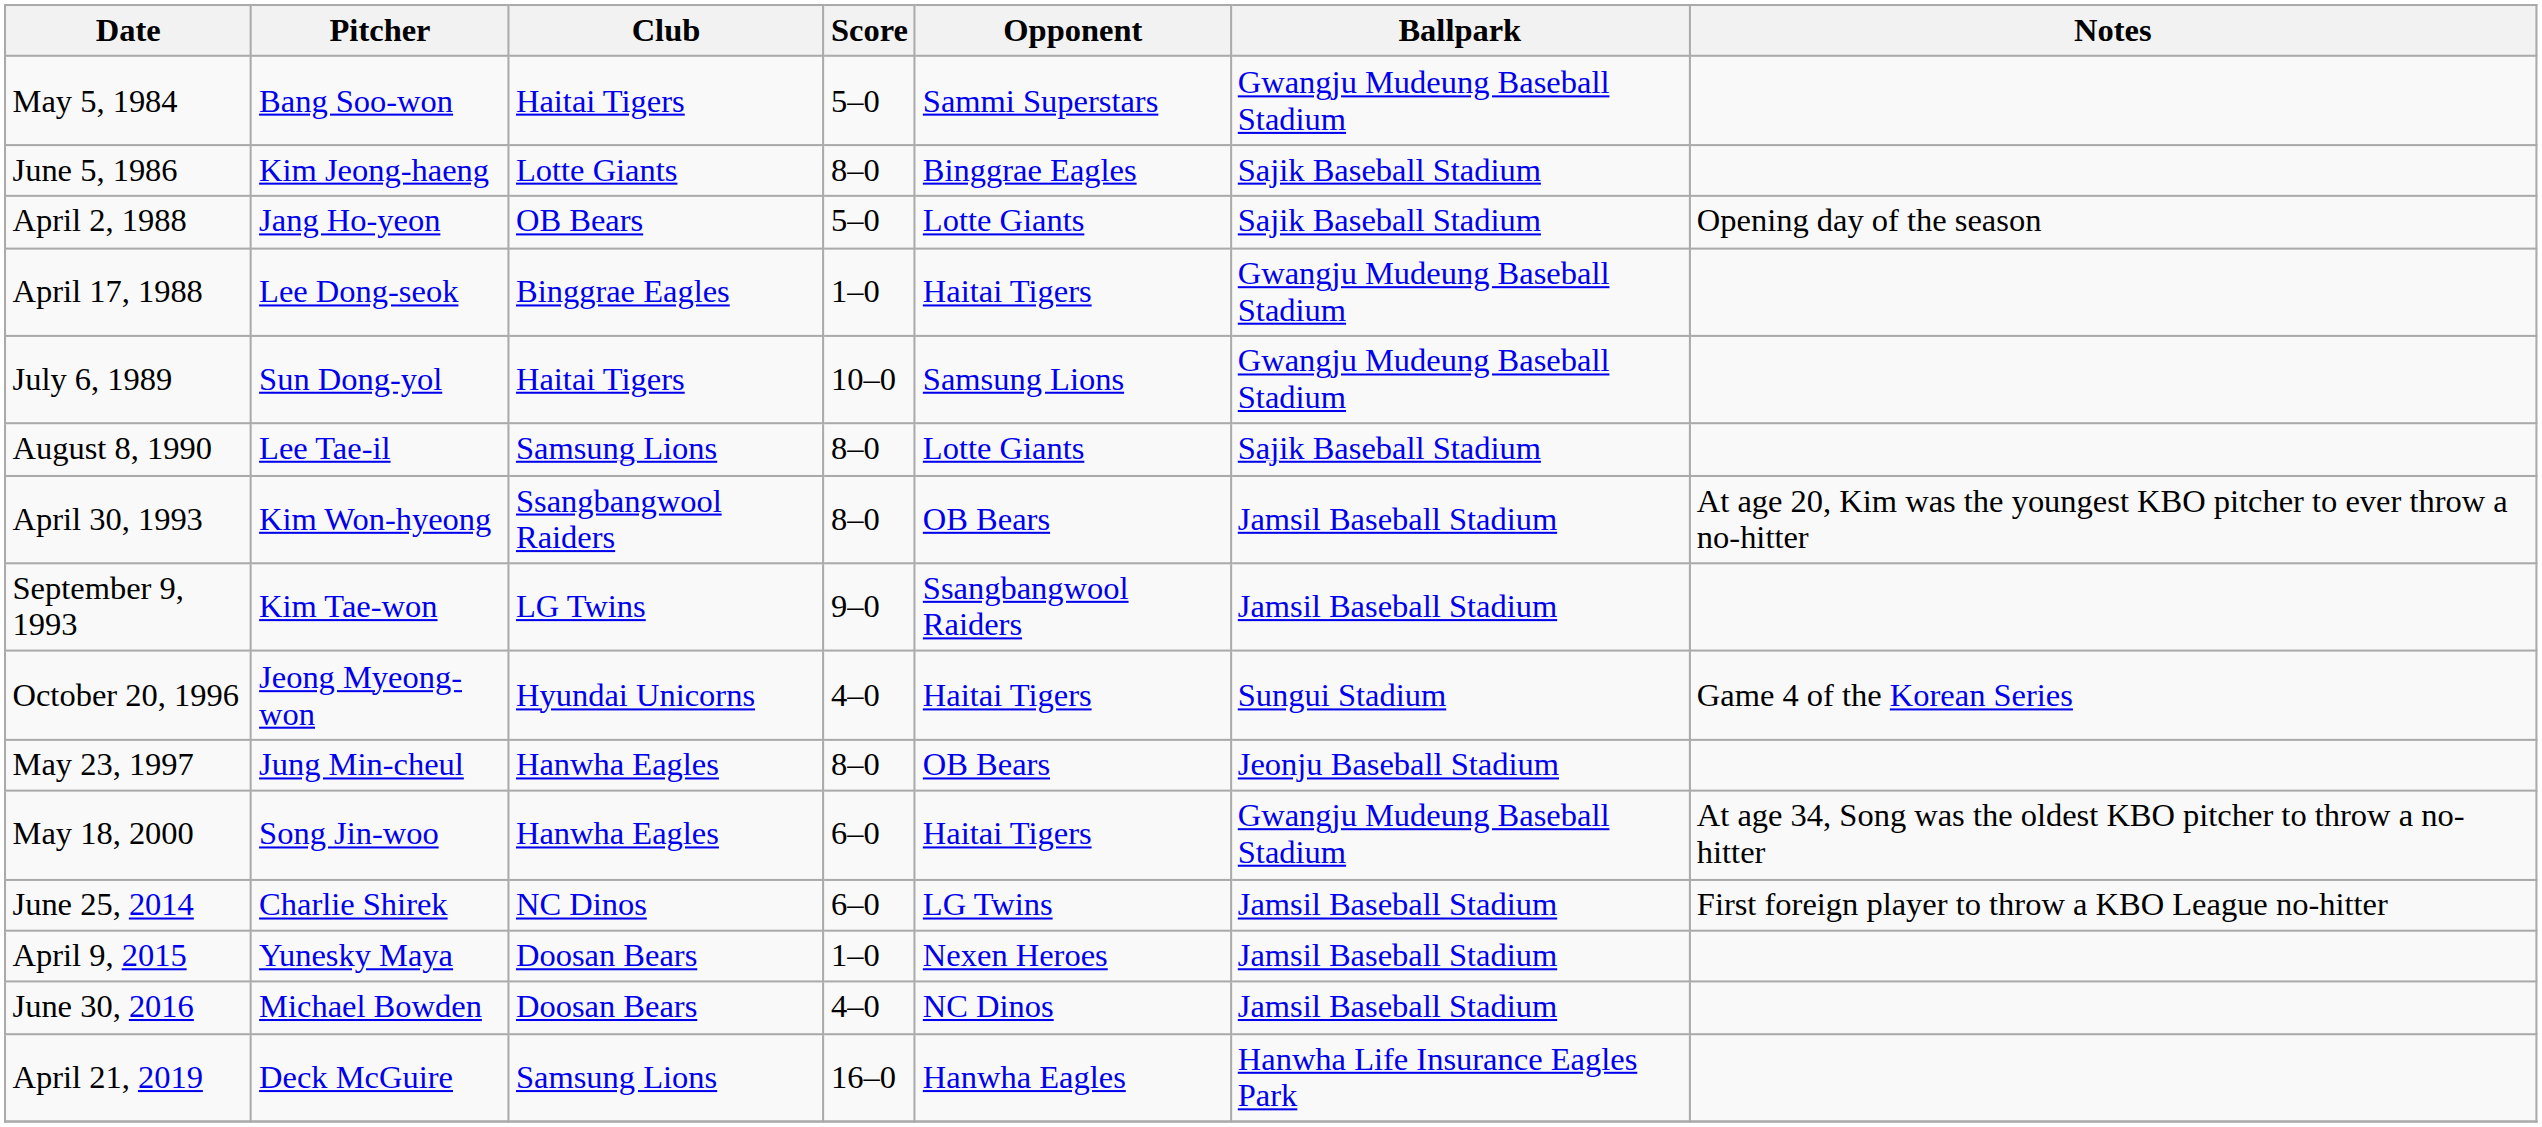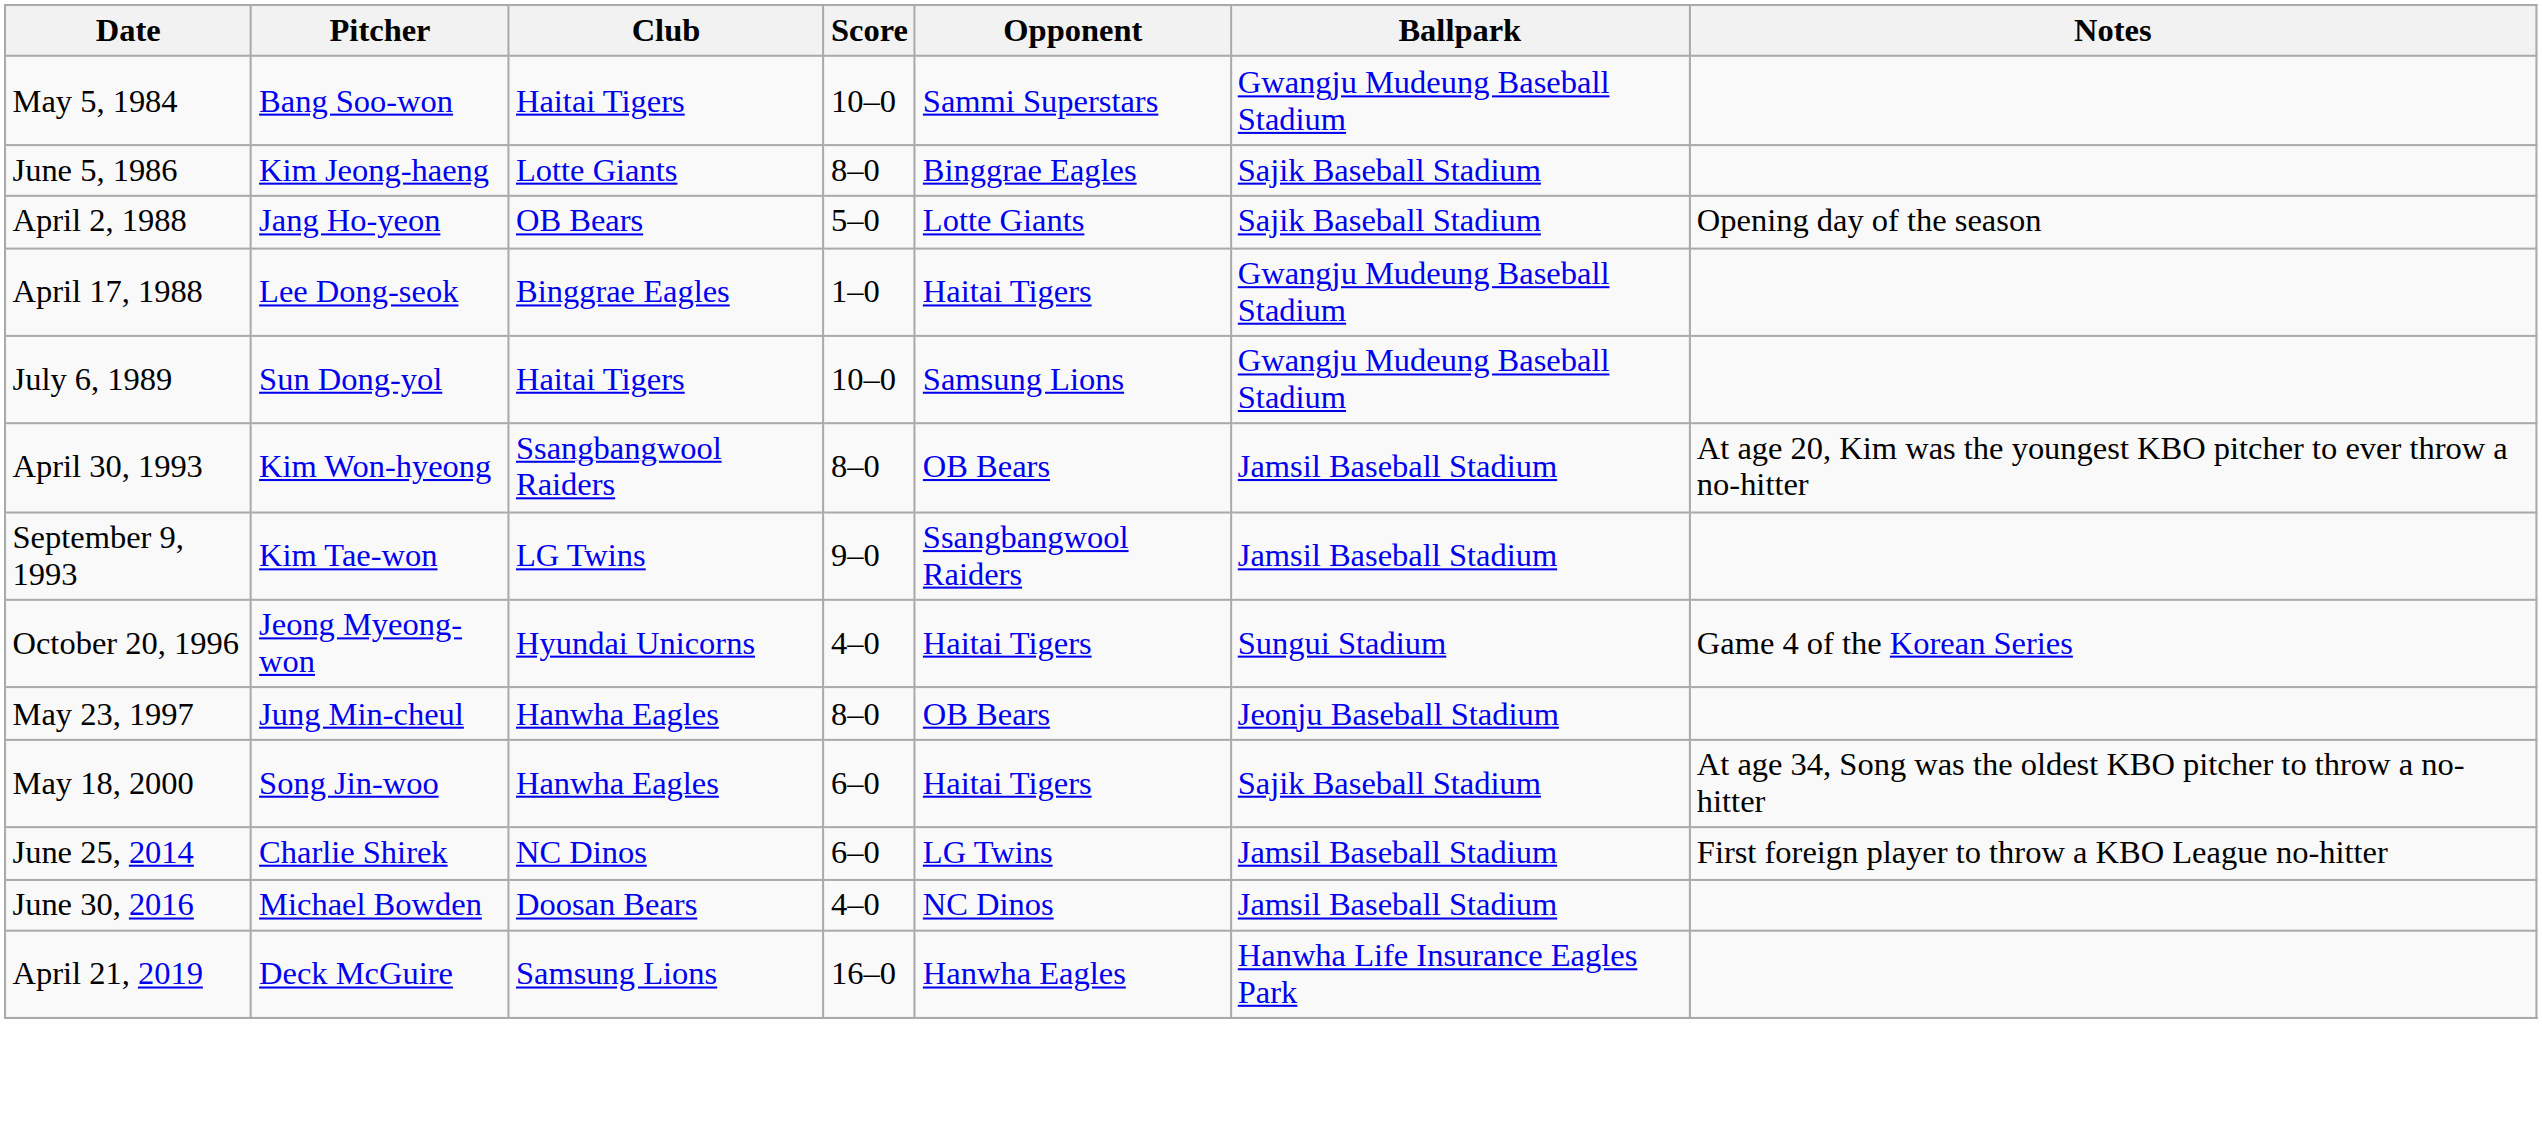 <table class="wikitable sortable">
 <tr>
 <th>Date</th>
 <th>Pitcher</th>
 <th>Club</th>
 <th>Score</th>
 <th>Opponent</th>
 <th>Ballpark</th>
 <th>Notes</th>
 </tr>
 <tr>
 <td>May 5, 1984</td>
 <td><a href='#'>Bang Soo-won</a></td>
 <td><a href='#'>Haitai Tigers</a></td>
-<td>5–0</td>
+<td>10–0</td>
 <td><a href='#'>Sammi Superstars</a></td>
 <td><a href='#'>Gwangju Mudeung Baseball Stadium</a></td>
 <td></td>
 </tr>
 <tr>
 <td>June 5, 1986</td>
 <td><a href='#'>Kim Jeong-haeng</a></td>
 <td><a href='#'>Lotte Giants</a></td>
 <td>8–0</td>
 <td><a href='#'>Binggrae Eagles</a></td>
 <td><a href='#'>Sajik Baseball Stadium</a></td>
 <td></td>
 </tr>
 <tr>
 <td>April 2, 1988</td>
 <td><a href='#'>Jang Ho-yeon</a></td>
 <td><a href='#'>OB Bears</a></td>
 <td>5–0</td>
 <td><a href='#'>Lotte Giants</a></td>
 <td><a href='#'>Sajik Baseball Stadium</a></td>
 <td>Opening day of the season</td>
 </tr>
 <tr>
 <td>April 17, 1988</td>
 <td><a href='#'>Lee Dong-seok</a></td>
 <td><a href='#'>Binggrae Eagles</a></td>
 <td>1–0</td>
 <td><a href='#'>Haitai Tigers</a></td>
 <td><a href='#'>Gwangju Mudeung Baseball Stadium</a></td>
 <td></td>
 </tr>
 <tr>
 <td>July 6, 1989</td>
 <td><a href='#'>Sun Dong-yol</a></td>
 <td><a href='#'>Haitai Tigers</a></td>
 <td>10–0</td>
 <td><a href='#'>Samsung Lions</a></td>
 <td><a href='#'>Gwangju Mudeung Baseball Stadium</a></td>
-<td></td>
-</tr>
-<tr>
-<td>August 8, 1990</td>
-<td><a href='#'>Lee Tae-il</a></td>
-<td><a href='#'>Samsung Lions</a></td>
-<td>8–0</td>
-<td><a href='#'>Lotte Giants</a></td>
-<td><a href='#'>Sajik Baseball Stadium</a></td>
 <td></td>
 </tr>
 <tr>
 <td>April 30, 1993</td>
 <td><a href='#'>Kim Won-hyeong</a></td>
 <td><a href='#'>Ssangbangwool Raiders</a></td>
 <td>8–0</td>
 <td><a href='#'>OB Bears</a></td>
 <td><a href='#'>Jamsil Baseball Stadium</a></td>
 <td>At age 20, Kim was the youngest KBO pitcher to ever throw a no-hitter</td>
 </tr>
 <tr>
 <td>September 9, 1993</td>
 <td><a href='#'>Kim Tae-won</a></td>
 <td><a href='#'>LG Twins</a></td>
 <td>9–0</td>
 <td><a href='#'>Ssangbangwool Raiders</a></td>
 <td><a href='#'>Jamsil Baseball Stadium</a></td>
 <td></td>
 </tr>
 <tr>
 <td>October 20, 1996</td>
 <td><a href='#'>Jeong Myeong-won</a></td>
 <td><a href='#'>Hyundai Unicorns</a></td>
 <td>4–0</td>
 <td><a href='#'>Haitai Tigers</a></td>
 <td><a href='#'>Sungui Stadium</a></td>
 <td>Game 4 of the <a href='#'>Korean Series</a></td>
 </tr>
 <tr>
 <td>May 23, 1997</td>
 <td><a href='#'>Jung Min-cheul</a></td>
 <td><a href='#'>Hanwha Eagles</a></td>
 <td>8–0</td>
 <td><a href='#'>OB Bears</a></td>
 <td><a href='#'>Jeonju Baseball Stadium</a></td>
 </tr>
 <tr>
 <td>May 18, 2000</td>
 <td><a href='#'>Song Jin-woo</a></td>
 <td><a href='#'>Hanwha Eagles</a></td>
 <td>6–0</td>
 <td><a href='#'>Haitai Tigers</a></td>
-<td><a href='#'>Gwangju Mudeung Baseball Stadium</a></td>
+<td><a href='#'>Sajik Baseball Stadium</a></td>
 <td>At age 34, Song was the oldest KBO pitcher to throw a no-hitter</td>
 </tr>
 <tr>
 <td>June 25, <a href='#'>2014</a></td>
 <td><a href='#'>Charlie Shirek</a></td>
 <td><a href='#'>NC Dinos</a></td>
 <td>6–0</td>
 <td><a href='#'>LG Twins</a></td>
 <td><a href='#'>Jamsil Baseball Stadium</a></td>
 <td>First foreign player to throw a KBO League no-hitter</td>
-</tr>
-<tr>
-<td>April 9, <a href='#'>2015</a></td>
-<td><a href='#'>Yunesky Maya</a></td>
-<td><a href='#'>Doosan Bears</a></td>
-<td>1–0</td>
-<td><a href='#'>Nexen Heroes</a></td>
-<td><a href='#'>Jamsil Baseball Stadium</a></td>
-<td></td>
 </tr>
 <tr>
 <td>June 30, <a href='#'>2016</a></td>
 <td><a href='#'>Michael Bowden</a></td>
 <td><a href='#'>Doosan Bears</a></td>
 <td>4–0</td>
 <td><a href='#'>NC Dinos</a></td>
 <td><a href='#'>Jamsil Baseball Stadium</a></td>
 <td></td>
 </tr>
 <tr>
 <td>April 21, <a href='#'>2019</a></td>
 <td><a href='#'>Deck McGuire</a></td>
 <td><a href='#'>Samsung Lions</a></td>
 <td>16–0</td>
 <td><a href='#'>Hanwha Eagles</a></td>
 <td><a href='#'>Hanwha Life Insurance Eagles Park</a></td>
 <td></td>
 </tr>
 <tr>
 </tr>
 </table>
